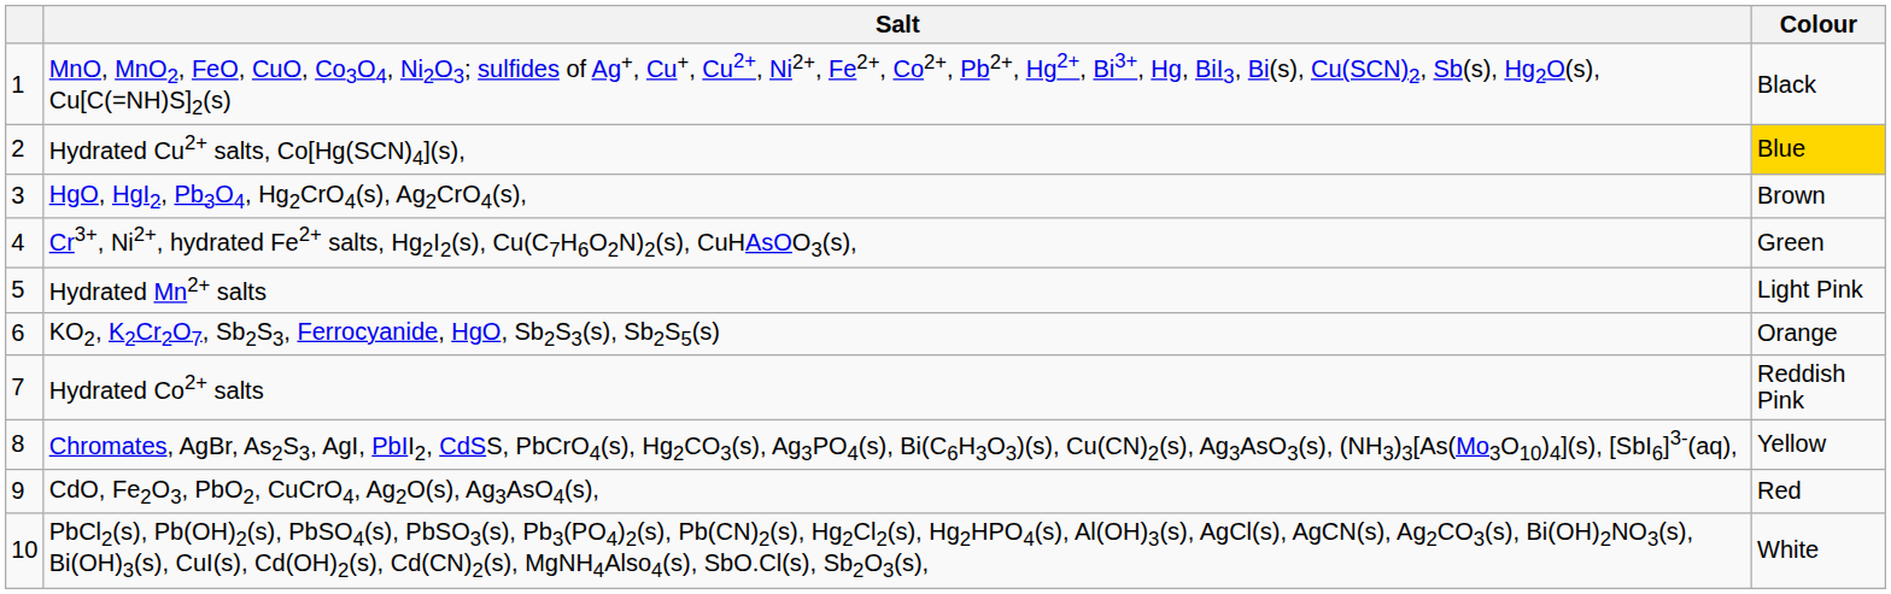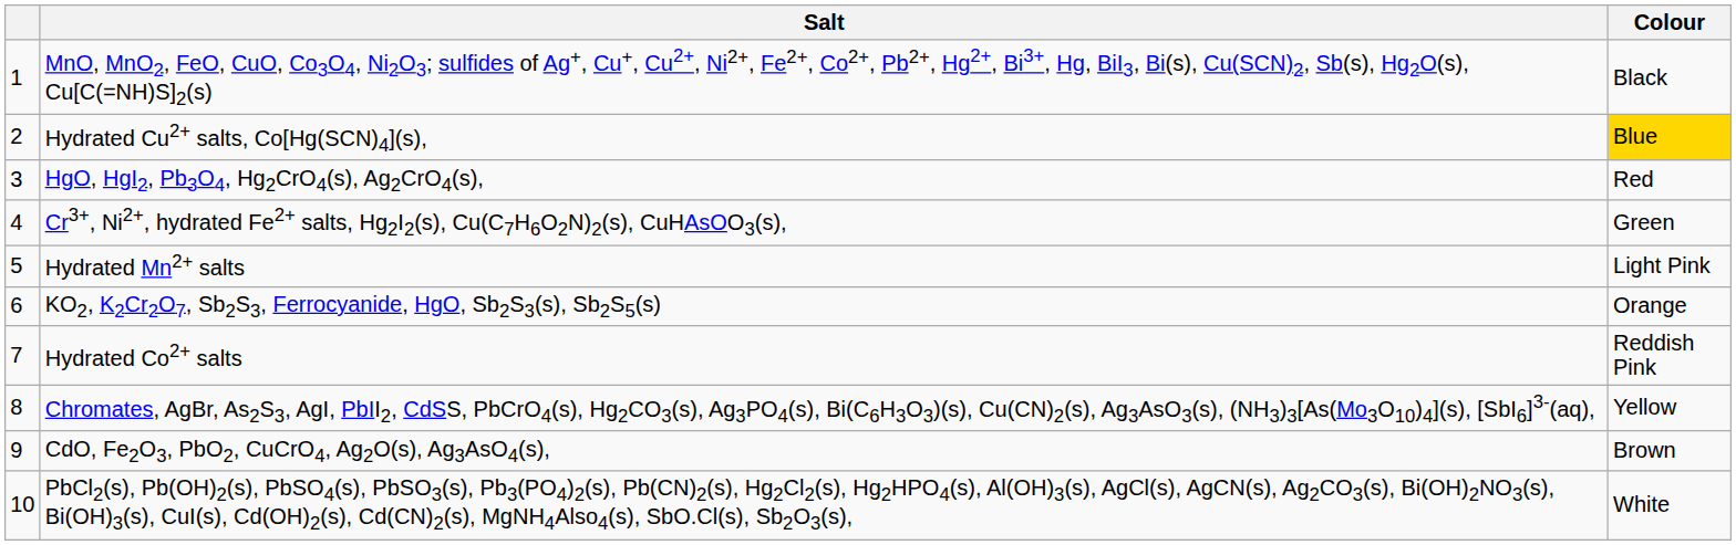 <table class="wikitable" border="1">
 <tr>
 <th></th>
 <th>Salt</th>
 <th>Colour</th>
 </tr>
 <tr>
 <td>1</td>
 <td><a href='#'>MnO</a>, <a href='#'>MnO<sub>2</sub></a>, <a href='#'>FeO</a>, <a href='#'>CuO</a>, <a href='#'>Co<sub>3</sub>O<sub>4</sub></a>, <a href='#'>Ni<sub>2</sub>O<sub>3</sub></a>; <a href='#'>sulfides</a> of <a href='#'>Ag</a><sup>+</sup>, <a href='#'>Cu</a><sup>+</sup>, <a href='#'>Cu<sup>2+</sup></a>, <a href='#'>Ni</a><sup>2+</sup>, <a href='#'>Fe</a><sup>2+</sup>, <a href='#'>Co</a><sup>2+</sup>, <a href='#'>Pb</a><sup>2+</sup>, <a href='#'>Hg<sup>2+</sup></a>, <a href='#'>Bi<sup>3+</sup></a>, <a href='#'>Hg</a>, <a href='#'>BiI<sub>3</sub></a>, <a href='#'>Bi</a>(s), <a href='#'>Cu(SCN)<sub>2</sub></a>, <a href='#'>Sb</a>(s), <a href='#'>Hg<sub>2</sub>O</a>(s), Cu[C(=NH)S]<sub>2</sub>(s)</td>
 <td>Black</td>
 </tr>
 <tr>
 <td>2</td>
 <td>Hydrated Cu<sup>2+</sup> salts, Co[Hg(SCN)<sub>4</sub>](s),</td>
 <td style="background: gold;">Blue</td>
 </tr>
 <tr>
 <td>3</td>
 <td><a href='#'>HgO</a>, <a href='#'>HgI<sub>2</sub></a>, <a href='#'>Pb<sub>3</sub>O<sub>4</sub></a>, Hg<sub>2</sub>CrO<sub>4</sub>(s), Ag<sub>2</sub>CrO<sub>4</sub>(s),</td>
-<td>Brown</td>
+<td>Red</td>
 </tr>
 <tr>
 <td>4</td>
 <td><a href='#'>Cr</a><sup>3+</sup>, Ni<sup>2+</sup>, hydrated Fe<sup>2+</sup> salts, Hg<sub>2</sub>I<sub>2</sub>(s), Cu(C<sub>7</sub>H<sub>6</sub>O<sub>2</sub>N)<sub>2</sub>(s), CuH<a href='#'>AsO</a>O<sub>3</sub>(s),</td>
 <td>Green</td>
 </tr>
 <tr>
 <td>5</td>
 <td>Hydrated <a href='#'>Mn</a><sup>2+</sup> salts</td>
 <td>Light Pink</td>
 </tr>
 <tr>
 <td>6</td>
 <td>KO<sub>2</sub>, <a href='#'>K<sub>2</sub>Cr<sub>2</sub>O<sub>7</sub></a>, Sb<sub>2</sub>S<sub>3</sub>, <a href='#'>Ferrocyanide</a>, <a href='#'>HgO</a>, Sb<sub>2</sub>S<sub>3</sub>(s), Sb<sub>2</sub>S<sub>5</sub>(s)</td>
 <td>Orange</td>
 </tr>
 <tr>
 <td>7</td>
 <td>Hydrated Co<sup>2+</sup> salts</td>
 <td>Reddish Pink</td>
 </tr>
 <tr>
 <td>8</td>
 <td><a href='#'>Chromates</a>, AgBr, As<sub>2</sub>S<sub>3</sub>, AgI, <a href='#'>PbI</a>I<sub>2</sub>, <a href='#'>CdS</a>S, PbCrO<sub>4</sub>(s), Hg<sub>2</sub>CO<sub>3</sub>(s), Ag<sub>3</sub>PO<sub>4</sub>(s), Bi(C<sub>6</sub>H<sub>3</sub>O<sub>3</sub>)(s), Cu(CN)<sub>2</sub>(s), Ag<sub>3</sub>AsO<sub>3</sub>(s), (NH<sub>3</sub>)<sub>3</sub>[As(<a href='#'>Mo</a><sub>3</sub>O<sub>10</sub>)<sub>4</sub>](s), [SbI<sub>6</sub>]<sup>3-</sup>(aq),</td>
 <td>Yellow</td>
 </tr>
 <tr>
 <td>9</td>
 <td>CdO, Fe<sub>2</sub>O<sub>3</sub>, PbO<sub>2</sub>, CuCrO<sub>4</sub>, Ag<sub>2</sub>O(s), Ag<sub>3</sub>AsO<sub>4</sub>(s),</td>
-<td>Red</td>
+<td>Brown</td>
 </tr>
 <tr>
 <td>10</td>
 <td>PbCl<sub>2</sub>(s), Pb(OH)<sub>2</sub>(s), PbSO<sub>4</sub>(s), PbSO<sub>3</sub>(s), Pb<sub>3</sub>(PO<sub>4</sub>)<sub>2</sub>(s), Pb(CN)<sub>2</sub>(s), Hg<sub>2</sub>Cl<sub>2</sub>(s), Hg<sub>2</sub>HPO<sub>4</sub>(s), Al(OH)<sub>3</sub>(s), AgCl(s), AgCN(s), Ag<sub>2</sub>CO<sub>3</sub>(s), Bi(OH)<sub>2</sub>NO<sub>3</sub>(s), Bi(OH)<sub>3</sub>(s), CuI(s), Cd(OH)<sub>2</sub>(s), Cd(CN)<sub>2</sub>(s), MgNH<sub>4</sub>Also<sub>4</sub>(s), SbO.Cl(s), Sb<sub>2</sub>O<sub>3</sub>(s),</td>
 <td>White</td>
 </tr>
 </table>
